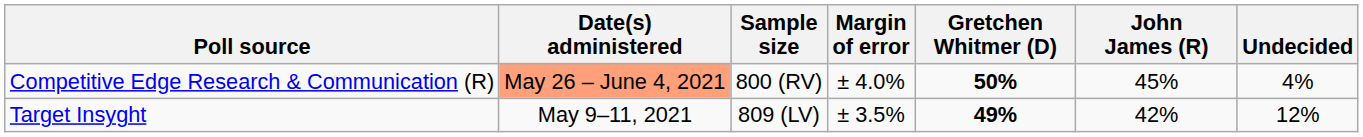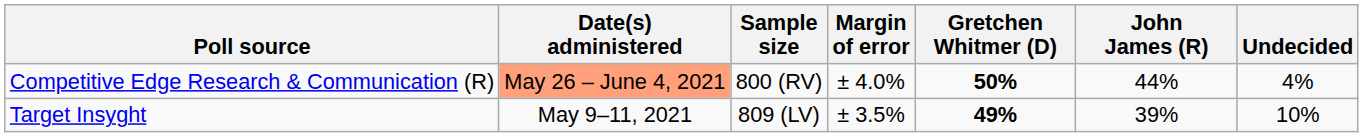 <table class="wikitable" style="font-size:90%;text-align:center;">
 <tr valign=bottom>
 <th>Poll source</th>
 <th>Date(s)<br>administered</th>
 <th>Sample<br>size</th>
 <th>Margin<br>of error</th>
 <th style="width:100px;">Gretchen<br>Whitmer (D)</th>
 <th style="width:100px;">John<br>James (R)</th>
 <th>Undecided</th>
 </tr>
 <tr>
 <td style="text-align:left;"><a href='#'>Competitive Edge Research & Communication</a> (R)</td>
 <td style="background: lightsalmon;">May 26 – June 4, 2021</td>
 <td>800 (RV)</td>
 <td>± 4.0%</td>
 <td><strong>50%</strong></td>
-<td>45%</td>
+<td>44%</td>
 <td>4%</td>
 </tr>
 <tr>
 <td style="text-align:left;"><a href='#'>Target Insyght</a></td>
 <td>May 9–11, 2021</td>
 <td>809 (LV)</td>
 <td>± 3.5%</td>
 <td><strong>49%</strong></td>
-<td>42%</td>
-<td>12%</td>
+<td>39%</td>
+<td>10%</td>
 </tr>
 </table>
